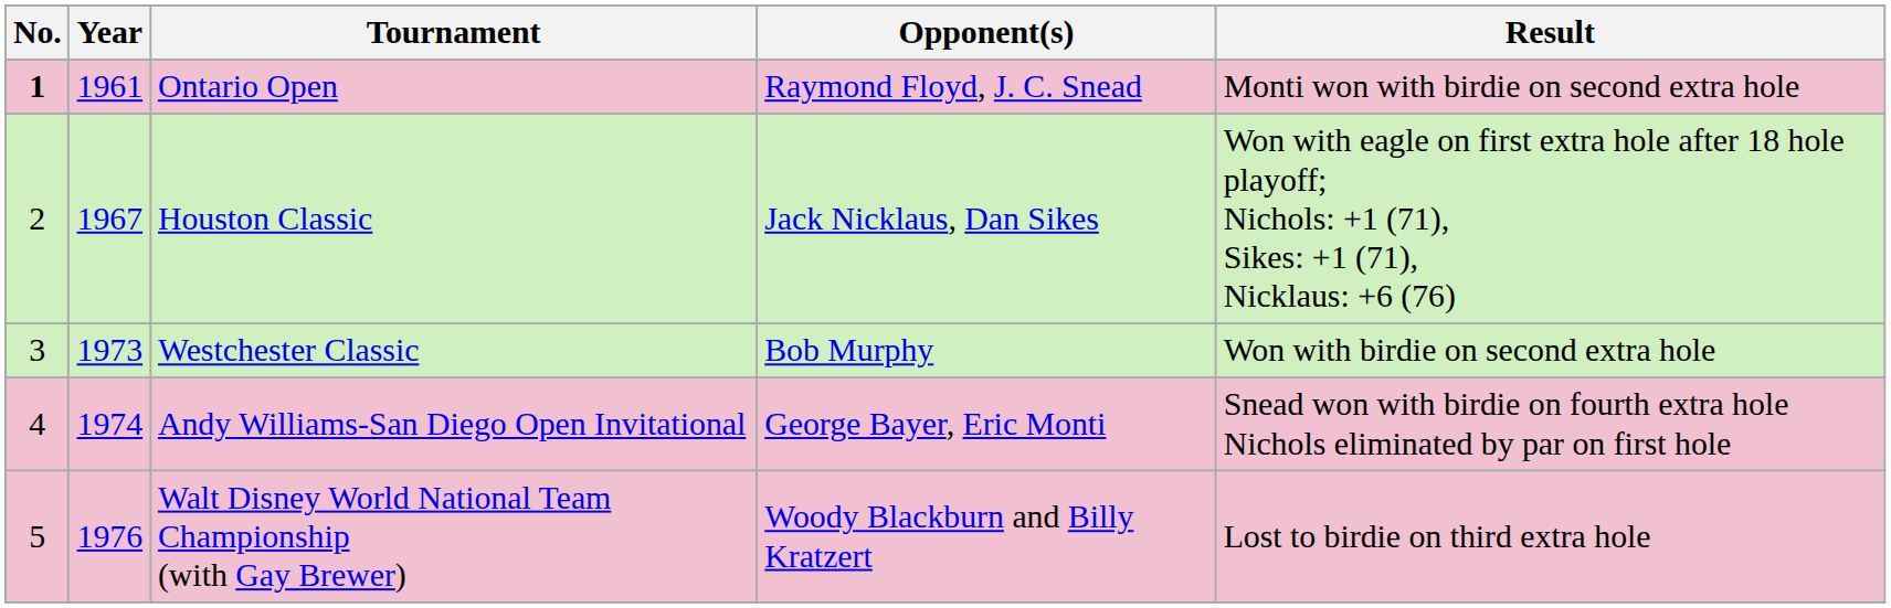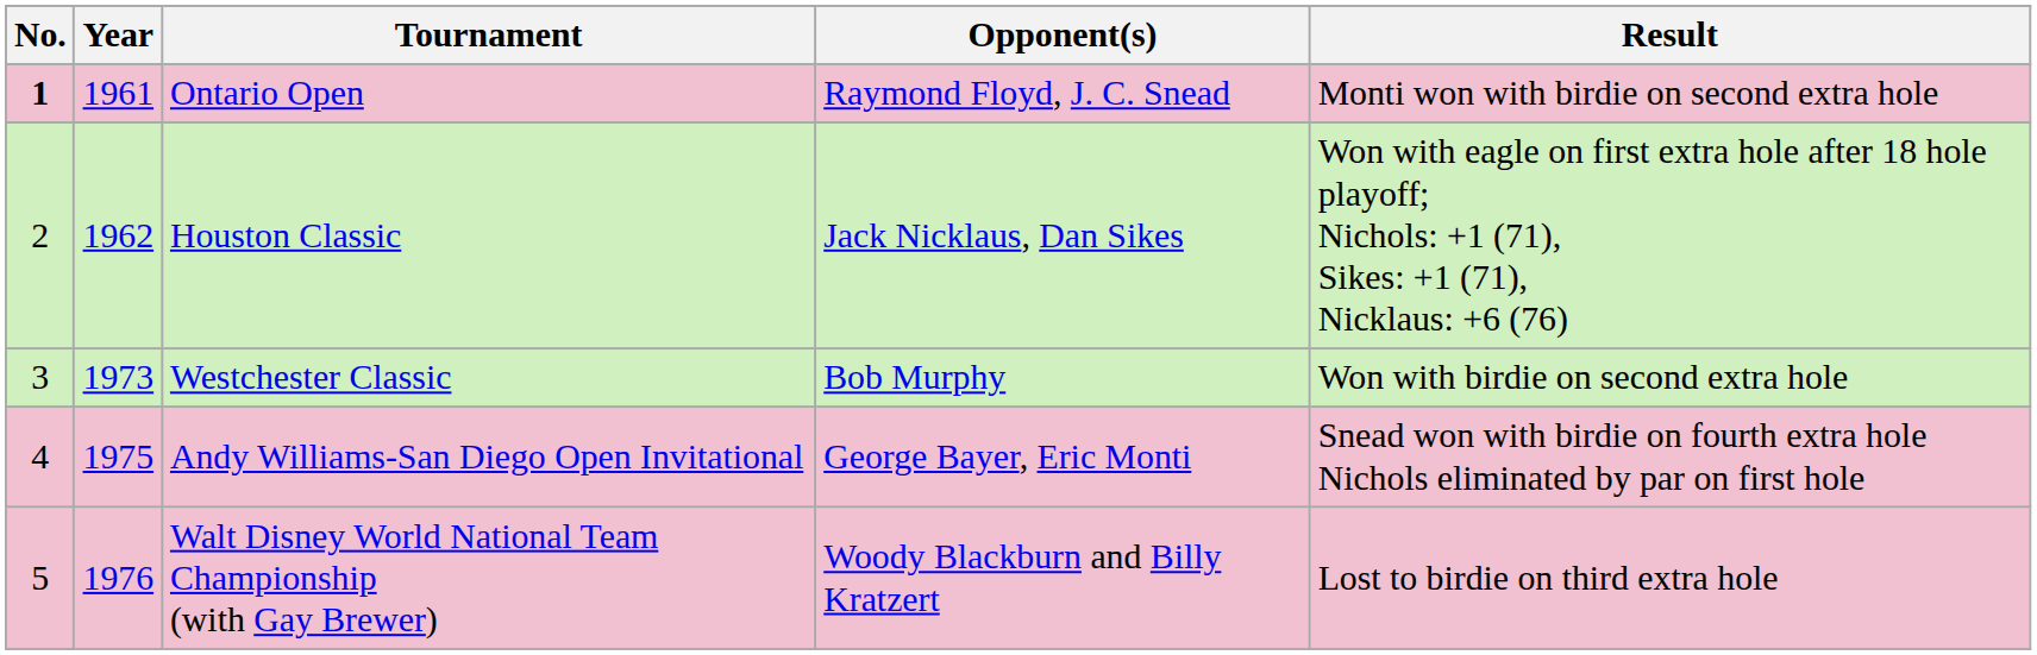 <table class="wikitable" style="font-size:95%;">
 <tr>
 <th>No.</th>
 <th>Year</th>
 <th>Tournament</th>
 <th>Opponent(s)</th>
 <th>Result</th>
 </tr>
 <tr style="background:#F2C1D1;">
 <td align=center><strong>1</strong></td>
 <td><a href='#'>1961</a></td>
 <td><a href='#'>Ontario Open</a></td>
 <td> <a href='#'>Raymond Floyd</a>,  <a href='#'>J. C. Snead</a></td>
 <td>Monti won with birdie on second extra hole</td>
 </tr>
 <tr style="background:#D0F0C0;">
 <td align=center>2</td>
-<td><a href='#'>1967</a></td>
+<td><a href='#'>1962</a></td>
 <td><a href='#'>Houston Classic</a></td>
 <td> <a href='#'>Jack Nicklaus</a>,  <a href='#'>Dan Sikes</a></td>
 <td>Won with eagle on first extra hole after 18 hole playoff;<br>Nichols: +1 (71),<br>Sikes: +1 (71),<br>Nicklaus: +6 (76)</td>
 </tr>
 <tr style="background:#D0F0C0;">
 <td align=center>3</td>
 <td><a href='#'>1973</a></td>
 <td><a href='#'>Westchester Classic</a></td>
 <td> <a href='#'>Bob Murphy</a></td>
 <td>Won with birdie on second extra hole</td>
 </tr>
 <tr style="background:#F2C1D1;">
 <td align=center>4</td>
-<td><a href='#'>1974</a></td>
+<td><a href='#'>1975</a></td>
 <td><a href='#'>Andy Williams-San Diego Open Invitational</a></td>
 <td> <a href='#'>George Bayer</a>,  <a href='#'>Eric Monti</a></td>
 <td>Snead won with birdie on fourth extra hole<br>Nichols eliminated by par on first hole</td>
 </tr>
 <tr style="background:#F2C1D1;">
 <td align=center>5</td>
 <td><a href='#'>1976</a></td>
 <td><a href='#'>Walt Disney World National Team Championship</a><br>(with  <a href='#'>Gay Brewer</a>)</td>
 <td> <a href='#'>Woody Blackburn</a> and  <a href='#'>Billy Kratzert</a></td>
 <td>Lost to birdie on third extra hole</td>
 </tr>
 </table>
